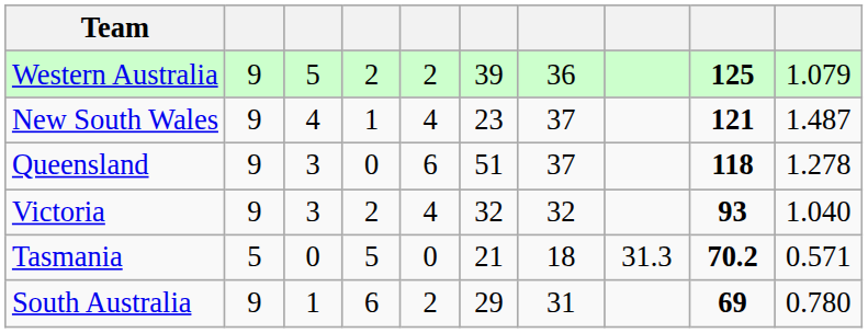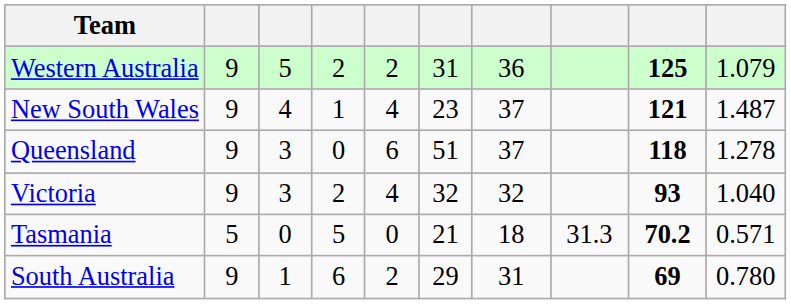 <table class="wikitable" style="text-align:center">
 <tr>
 <th>Team</th>
 <th style="width:25px"></th>
 <th style="width:25px"></th>
 <th style="width:25px"></th>
 <th style="width:25px"></th>
 <th style="width:25px"></th>
 <th style="width:40px"></th>
 <th style="width:40px"></th>
 <th style="width:40px"></th>
 <th style="width:40px"></th>
 </tr>
 <tr style="background:#cfc">
 <td style="text-align:left"><a href='#'>Western Australia</a></td>
 <td>9</td>
 <td>5</td>
 <td>2</td>
 <td>2</td>
-<td>39</td>
+<td>31</td>
 <td>36</td>
 <td></td>
 <td><strong>125</strong></td>
 <td>1.079</td>
 </tr>
 <tr>
 <td style="text-align:left"><a href='#'>New South Wales</a></td>
 <td>9</td>
 <td>4</td>
 <td>1</td>
 <td>4</td>
 <td>23</td>
 <td>37</td>
 <td></td>
 <td><strong>121</strong></td>
 <td>1.487</td>
 </tr>
 <tr>
 <td style="text-align:left"><a href='#'>Queensland</a></td>
 <td>9</td>
 <td>3</td>
 <td>0</td>
 <td>6</td>
 <td>51</td>
 <td>37</td>
 <td></td>
 <td><strong>118</strong></td>
 <td>1.278</td>
 </tr>
 <tr>
 <td style="text-align:left"><a href='#'>Victoria</a></td>
 <td>9</td>
 <td>3</td>
 <td>2</td>
 <td>4</td>
 <td>32</td>
 <td>32</td>
 <td></td>
 <td><strong>93</strong></td>
 <td>1.040</td>
 </tr>
 <tr>
 <td style="text-align:left"><a href='#'>Tasmania</a></td>
 <td>5</td>
 <td>0</td>
 <td>5</td>
 <td>0</td>
 <td>21</td>
 <td>18</td>
 <td>31.3</td>
 <td><strong>70.2</strong></td>
 <td>0.571</td>
 </tr>
 <tr>
 <td style="text-align:left"><a href='#'>South Australia</a></td>
 <td>9</td>
 <td>1</td>
 <td>6</td>
 <td>2</td>
 <td>29</td>
 <td>31</td>
 <td></td>
 <td><strong>69</strong></td>
 <td>0.780</td>
 </tr>
 </table>
